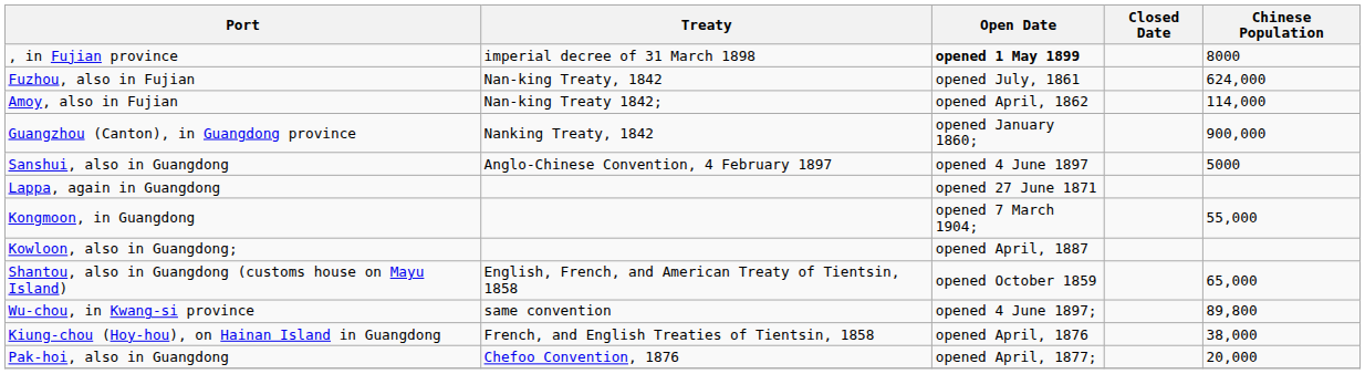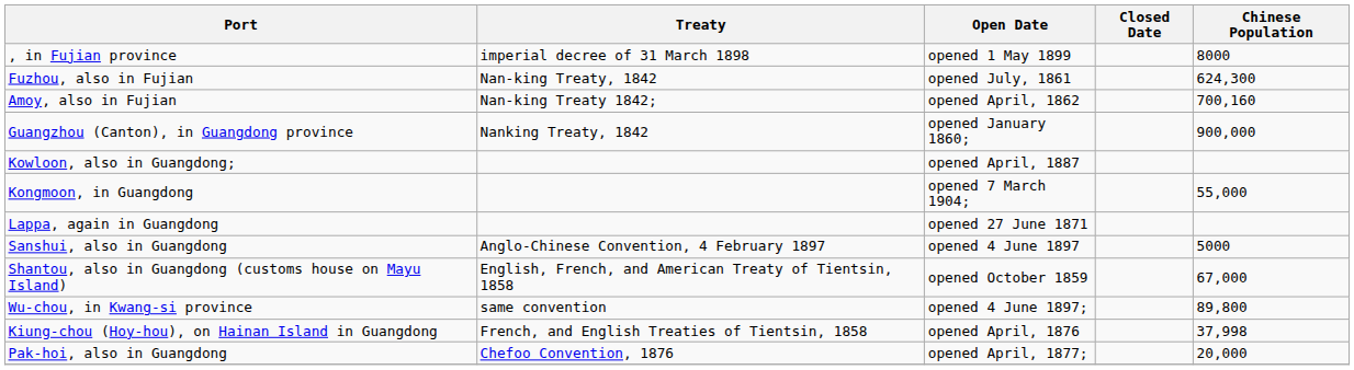 <table class="wikitable">
 <tr>
 <th>Port</th>
 <th>Treaty</th>
 <th>Open Date</th>
 <th>Closed Date</th>
 <th>Chinese Population</th>
 </tr>
 <tr>
 <td>, in <a href='#'>Fujian</a> province</td>
 <td>imperial decree of 31 March 1898</td>
-<td><strong>opened 1 May 1899</strong></td>
+<td>opened 1 May 1899</td>
 <td></td>
 <td>8000</td>
 </tr>
 <tr>
 <td><a href='#'>Fuzhou</a>, also in Fujian</td>
 <td>Nan-king Treaty, 1842</td>
 <td>opened July, 1861</td>
 <td></td>
-<td>624,000</td>
+<td>624,300</td>
 </tr>
 <tr>
 <td><a href='#'>Amoy</a>, also in Fujian</td>
 <td>Nan-king Treaty 1842;</td>
 <td>opened April, 1862</td>
 <td></td>
-<td>114,000</td>
+<td>700,160</td>
 </tr>
 <tr>
 <td><a href='#'>Guangzhou</a> (Canton), in <a href='#'>Guangdong</a> province</td>
 <td>Nanking Treaty, 1842</td>
 <td>opened January 1860;</td>
 <td></td>
 <td>900,000</td>
 </tr>
-<tr>
-<td><a href='#'>Sanshui</a>, also in Guangdong</td>
-<td>Anglo-Chinese Convention, 4 February 1897</td>
-<td>opened 4 June 1897</td>
+<tr Sanshui District|Sanshui>
+<td><a href='#'>Kowloon</a>, also in Guangdong;</td>
 <td></td>
-<td>5000</td>
-</tr>
-<tr>
-<td><a href='#'>Lappa</a>, again in Guangdong</td>
-<td></td>
-<td>opened 27 June 1871</td>
+<td>opened April, 1887</td>
 <td></td>
 <td></td>
 </tr>
 <tr>
 <td><a href='#'>Kongmoon</a>, in Guangdong</td>
 <td></td>
 <td>opened 7 March 1904;</td>
 <td></td>
 <td>55,000</td>
 </tr>
-<tr Sanshui District|Sanshui>
-<td><a href='#'>Kowloon</a>, also in Guangdong;</td>
+<tr>
+<td><a href='#'>Lappa</a>, again in Guangdong</td>
 <td></td>
-<td>opened April, 1887</td>
+<td>opened 27 June 1871</td>
 <td></td>
 <td></td>
+</tr>
+<tr>
+<td><a href='#'>Sanshui</a>, also in Guangdong</td>
+<td>Anglo-Chinese Convention, 4 February 1897</td>
+<td>opened 4 June 1897</td>
+<td></td>
+<td>5000</td>
 </tr>
 <tr>
 <td><a href='#'>Shantou</a>, also in Guangdong (customs house on <a href='#'>Mayu Island</a>)</td>
 <td>English, French, and American Treaty of Tientsin, 1858</td>
 <td>opened October 1859</td>
 <td></td>
-<td>65,000</td>
+<td>67,000</td>
 </tr>
 <tr>
 <td><a href='#'>Wu-chou</a>, in <a href='#'>Kwang-si</a> province</td>
 <td>same convention</td>
 <td>opened 4 June 1897;</td>
 <td></td>
 <td>89,800</td>
 </tr>
 <tr>
 <td><a href='#'>Kiung-chou</a> (<a href='#'>Hoy-hou</a>), on <a href='#'>Hainan Island</a> in Guangdong</td>
 <td>French, and English Treaties of Tientsin, 1858</td>
 <td>opened April, 1876</td>
 <td></td>
-<td>38,000</td>
+<td>37,998</td>
 </tr>
 <tr>
 <td><a href='#'>Pak-hoi</a>, also in Guangdong</td>
 <td><a href='#'>Chefoo Convention</a>, 1876</td>
 <td>opened April, 1877;</td>
 <td></td>
 <td>20,000</td>
 </tr>
 <tr>
 </tr>
 </table>
